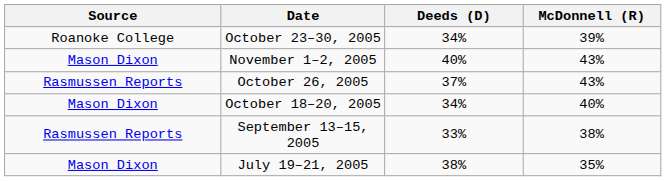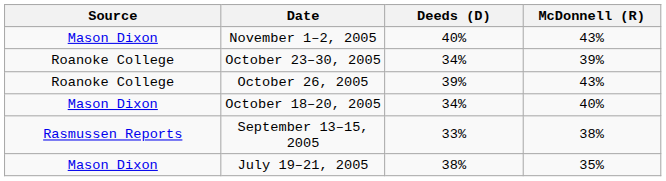 <table class ="wikitable">
 <tr>
 <th width=200px>Source </th>
 <th width=150px>Date</th>
 <th width=125px>Deeds (D)</th>
 <th width=125px>McDonnell (R)</th>
 </tr>
 <tr>
+<td align="center"><a href='#'>Mason Dixon</a></td>
+<td align="center">November 1–2, 2005</td>
+<td align="center">40%</td>
+<td align="center">43%</td>
+</tr>
+<tr>
 <td align="center">Roanoke College</td>
 <td align="center">October 23–30, 2005</td>
 <td align="center">34%</td>
 <td align="center">39%</td>
 </tr>
 <tr>
-<td align="center"><a href='#'>Mason Dixon</a></td>
-<td align="center">November 1–2, 2005</td>
-<td align="center">40%</td>
-<td align="center">43%</td>
-</tr>
-<tr>
-<td align="center"><a href='#'>Rasmussen Reports</a></td>
+<td align="center">Roanoke College</td>
 <td align="center">October 26, 2005</td>
-<td align="center">37%</td>
+<td align="center">39%</td>
 <td align="center">43%</td>
 </tr>
 <tr>
 <td align="center"><a href='#'>Mason Dixon</a></td>
 <td align="center">October 18–20, 2005</td>
 <td align="center">34%</td>
 <td align="center">40%</td>
 </tr>
 <tr>
 <td align="center"><a href='#'>Rasmussen Reports</a></td>
 <td align="center">September 13–15, 2005</td>
 <td align="center">33%</td>
 <td align="center">38%</td>
 </tr>
 <tr>
 <td align="center"><a href='#'>Mason Dixon</a></td>
 <td align="center">July 19–21, 2005</td>
 <td align="center">38%</td>
 <td align="center">35%</td>
 </tr>
 </table>
